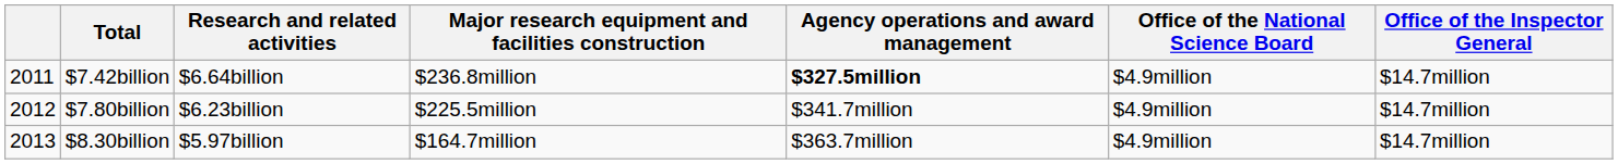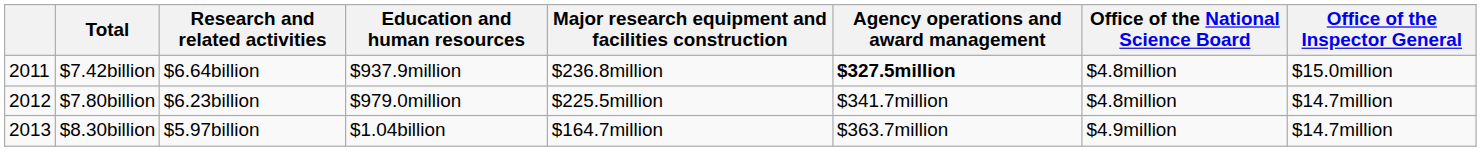 <table class="wikitable">
 <tr>
 <th></th>
 <th>Total</th>
 <th>Research and related activities</th>
+<th>Education and human resources</th>
 <th>Major research equipment and facilities construction</th>
 <th>Agency operations and award management</th>
 <th>Office of the <a href='#'>National Science Board</a></th>
 <th><a href='#'>Office of the Inspector General</a></th>
 </tr>
 <tr>
 <td>2011</td>
 <td>$7.42billion</td>
 <td>$6.64billion</td>
+<td>$937.9million</td>
 <td>$236.8million</td>
 <td><strong>$327.5million</strong></td>
-<td>$4.9million</td>
-<td>$14.7million</td>
+<td>$4.8million</td>
+<td>$15.0million</td>
 </tr>
 <tr>
 <td>2012</td>
 <td>$7.80billion</td>
 <td>$6.23billion</td>
+<td>$979.0million</td>
 <td>$225.5million</td>
 <td>$341.7million</td>
-<td>$4.9million</td>
+<td>$4.8million</td>
 <td>$14.7million</td>
 </tr>
 <tr>
 <td>2013</td>
 <td>$8.30billion</td>
 <td>$5.97billion</td>
+<td>$1.04billion</td>
 <td>$164.7million</td>
 <td>$363.7million</td>
 <td>$4.9million</td>
 <td>$14.7million</td>
 </tr>
 </table>
